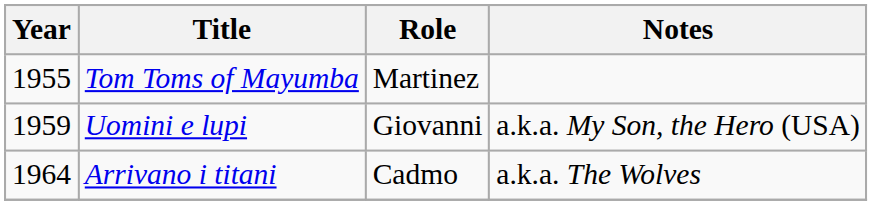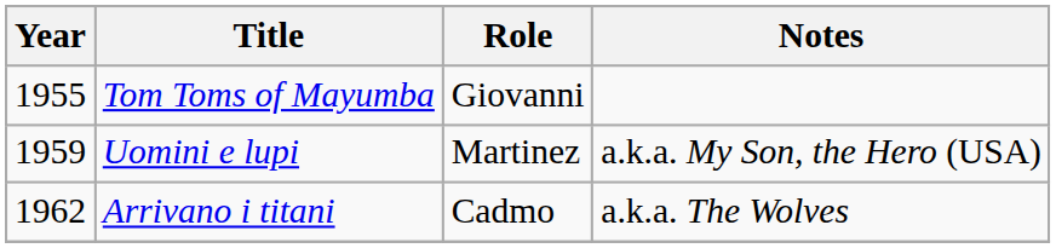 <table class="wikitable" style="font-size: 90%">
 <tr>
 <th>Year</th>
 <th>Title</th>
 <th>Role</th>
 <th>Notes</th>
 </tr>
 <tr>
 <td rowspan=1>1955</td>
 <td><em><a href='#'>Tom Toms of Mayumba</a></em></td>
-<td>Martinez</td>
+<td>Giovanni</td>
 <td></td>
 </tr>
 <tr>
 <td rowspan=1>1959</td>
 <td><em><a href='#'>Uomini e lupi</a></em></td>
-<td>Giovanni</td>
+<td>Martinez</td>
 <td>a.k.a. <em>My Son, the Hero</em> (USA)</td>
 </tr>
 <tr>
-<td rowspan=1>1964</td>
+<td rowspan=1>1962</td>
 <td><em><a href='#'>Arrivano i titani</a></em></td>
 <td>Cadmo</td>
 <td>a.k.a. <em>The Wolves</em></td>
 </tr>
 <tr>
 </tr>
 </table>
